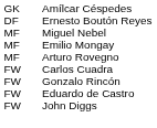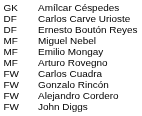 <table style="font-size:90%; margin:0.2em auto;" cellspacing="0" cellpadding="0">
 <tr>
 <th width="25"></th>
 <th width="25"></th>
 </tr>
 <tr>
 <td>GK</td>
 <td></td>
 <td> Amílcar Céspedes</td>
+</tr>
+<tr>
+<td>DF</td>
+<td></td>
+<td> Carlos Carve Urioste</td>
 </tr>
 <tr>
 <td>DF</td>
 <td></td>
 <td> Ernesto Boutón Reyes</td>
 </tr>
 <tr>
 <td>MF</td>
 <td></td>
 <td> Miguel Nebel</td>
 </tr>
 <tr>
 <td>MF</td>
 <td></td>
 <td> Emilio Mongay</td>
 </tr>
 <tr>
 <td>MF</td>
 <td></td>
 <td> Arturo Rovegno</td>
 </tr>
 <tr>
 <td>FW</td>
 <td></td>
 <td> Carlos Cuadra</td>
 </tr>
 <tr>
 <td>FW</td>
 <td></td>
 <td> Gonzalo Rincón</td>
 </tr>
 <tr>
 <td>FW</td>
 <td></td>
-<td> Eduardo de Castro</td>
+<td> Alejandro Cordero</td>
 </tr>
 <tr>
 <td>FW</td>
 <td></td>
 <td> John Diggs</td>
 </tr>
 <tr>
 </tr>
 </table>
